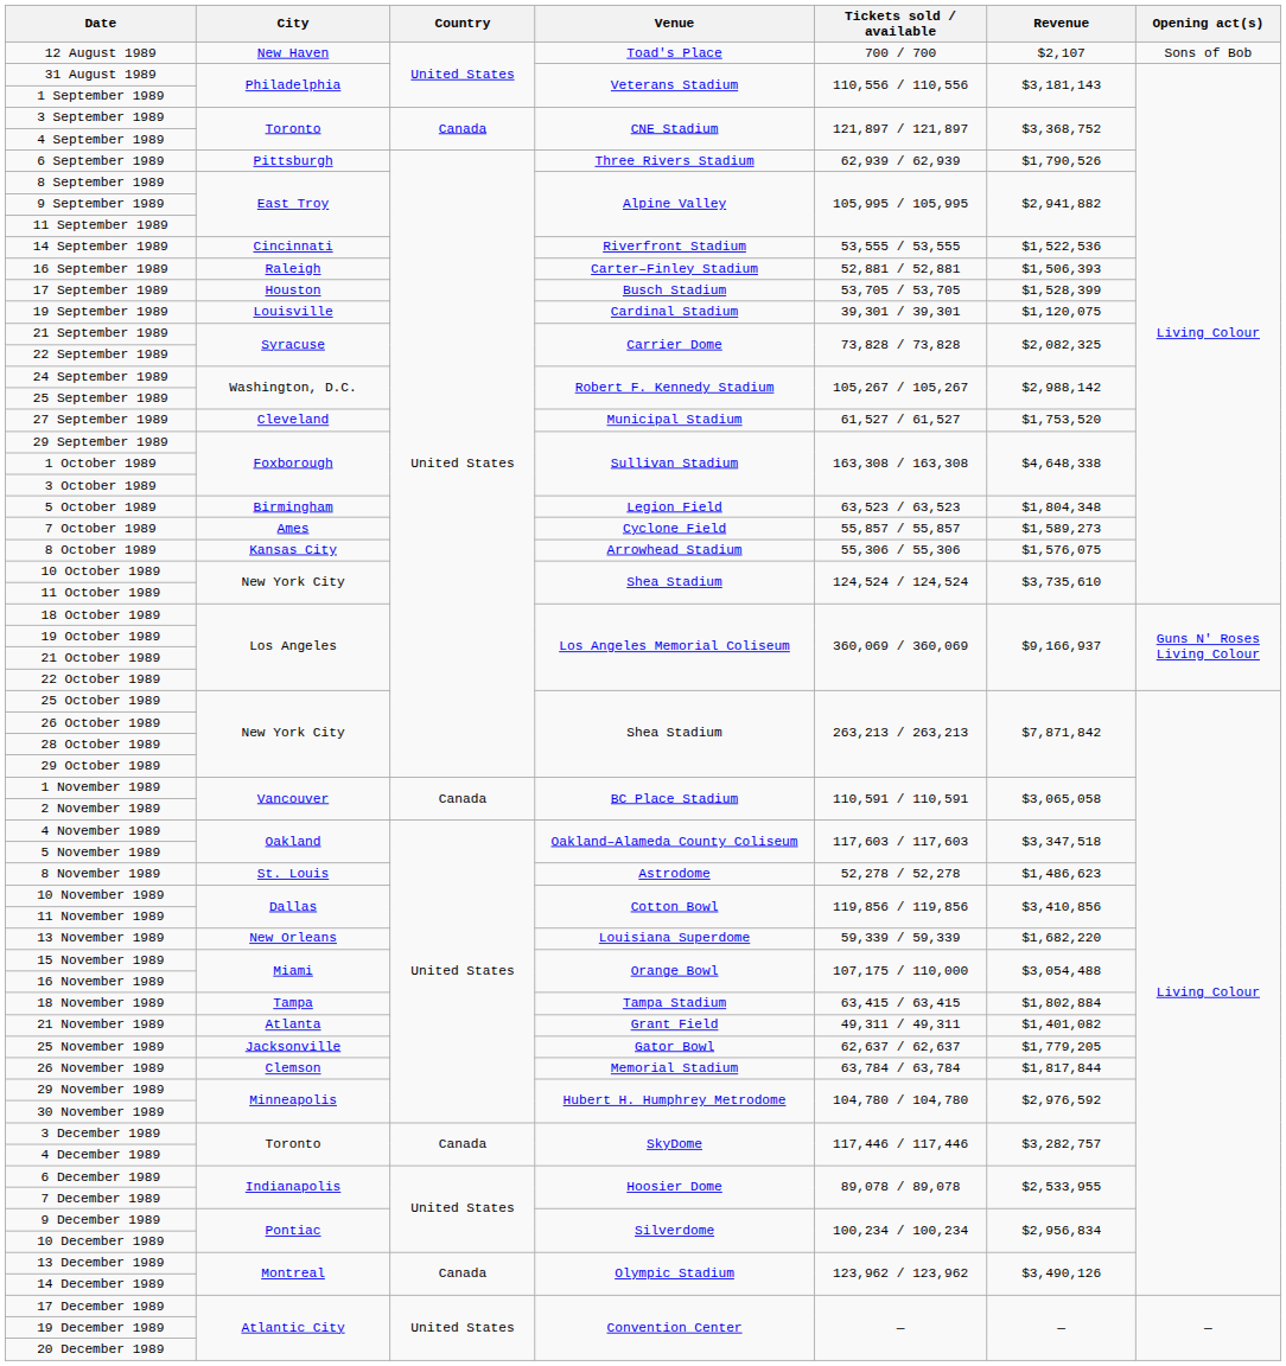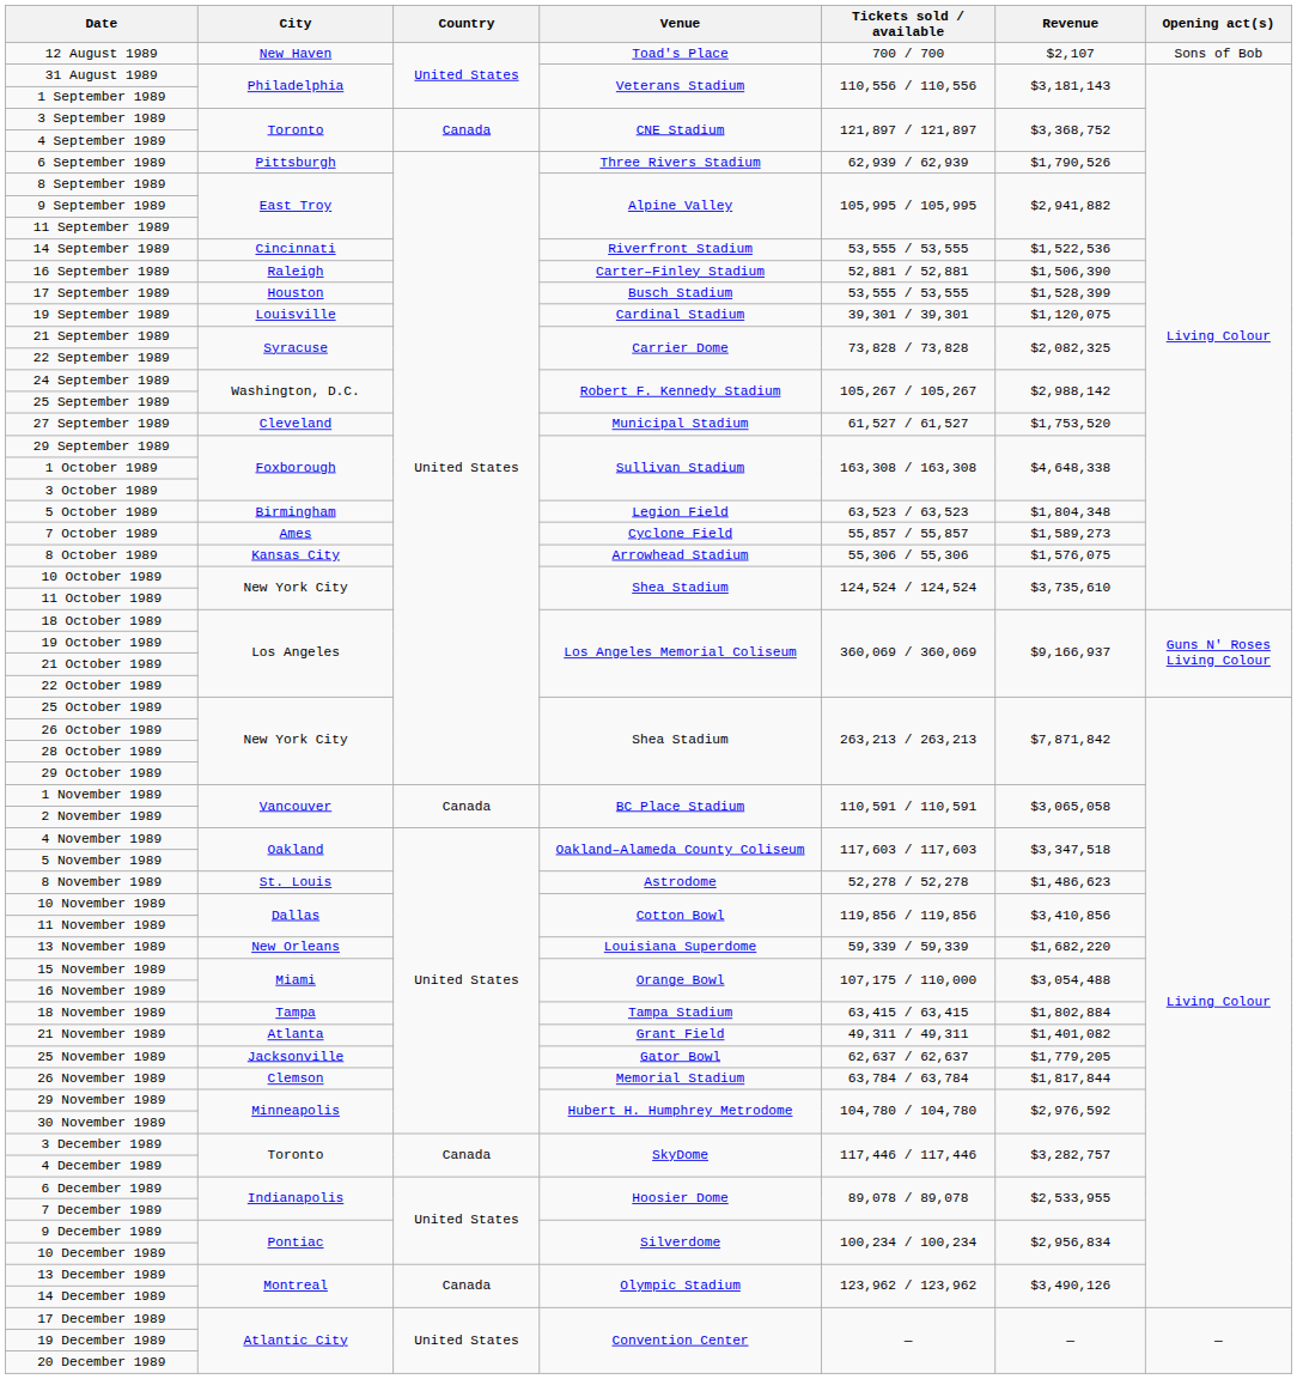 <table class="wikitable" style="text-align:center;">
 <tr>
 <th width="200">Date</th>
 <th width="200">City</th>
 <th width="150">Country</th>
 <th width="300">Venue</th>
 <th width="180">Tickets sold / available</th>
 <th width="150">Revenue</th>
 <th width="150">Opening act(s)</th>
 </tr>
 <tr>
 <td>12 August 1989</td>
 <td><a href='#'>New Haven</a></td>
 <td rowspan="3"><a href='#'>United States</a></td>
 <td><a href='#'>Toad's Place</a></td>
 <td>700 / 700</td>
 <td>$2,107</td>
 <td>Sons of Bob</td>
 </tr>
 <tr>
 <td>31 August 1989</td>
 <td rowspan="2"><a href='#'>Philadelphia</a></td>
 <td rowspan="2"><a href='#'>Veterans Stadium</a></td>
 <td rowspan="2">110,556 / 110,556</td>
 <td rowspan="2">$3,181,143</td>
 <td rowspan="25"><a href='#'>Living Colour</a></td>
 </tr>
 <tr>
 <td>1 September 1989</td>
 </tr>
 <tr>
 <td>3 September 1989</td>
 <td rowspan="2"><a href='#'>Toronto</a></td>
 <td rowspan="2"><a href='#'>Canada</a></td>
 <td rowspan="2"><a href='#'>CNE Stadium</a></td>
 <td rowspan="2">121,897 / 121,897</td>
 <td rowspan="2">$3,368,752</td>
 </tr>
 <tr>
 <td>4 September 1989</td>
 </tr>
 <tr>
 <td>6 September 1989</td>
 <td><a href='#'>Pittsburgh</a></td>
 <td rowspan="29">United States</td>
 <td><a href='#'>Three Rivers Stadium</a></td>
 <td>62,939 / 62,939</td>
 <td>$1,790,526</td>
 </tr>
 <tr>
 <td>8 September 1989</td>
 <td rowspan="3"><a href='#'>East Troy</a></td>
 <td rowspan="3"><a href='#'>Alpine Valley</a></td>
 <td rowspan="3">105,995 / 105,995</td>
 <td rowspan="3">$2,941,882</td>
 </tr>
 <tr>
 <td>9 September 1989</td>
 </tr>
 <tr>
 <td>11 September 1989</td>
 </tr>
 <tr>
 <td>14 September 1989</td>
 <td><a href='#'>Cincinnati</a></td>
 <td><a href='#'>Riverfront Stadium</a></td>
 <td>53,555 / 53,555</td>
 <td>$1,522,536</td>
 </tr>
 <tr>
 <td>16 September 1989</td>
 <td><a href='#'>Raleigh</a></td>
 <td><a href='#'>Carter–Finley Stadium</a></td>
 <td>52,881 / 52,881</td>
-<td>$1,506,393</td>
+<td>$1,506,390</td>
 </tr>
 <tr>
 <td>17 September 1989</td>
 <td><a href='#'>Houston</a></td>
 <td><a href='#'>Busch Stadium</a></td>
-<td>53,705 / 53,705</td>
+<td>53,555 / 53,555</td>
 <td>$1,528,399</td>
 </tr>
 <tr>
 <td>19 September 1989</td>
 <td><a href='#'>Louisville</a></td>
 <td><a href='#'>Cardinal Stadium</a></td>
 <td>39,301 / 39,301</td>
 <td>$1,120,075</td>
 </tr>
 <tr>
 <td>21 September 1989</td>
 <td rowspan="2"><a href='#'>Syracuse</a></td>
 <td rowspan="2"><a href='#'>Carrier Dome</a></td>
 <td rowspan="2">73,828 / 73,828</td>
 <td rowspan="2">$2,082,325</td>
 </tr>
 <tr>
 <td>22 September 1989</td>
 </tr>
 <tr>
 <td>24 September 1989</td>
 <td rowspan="2">Washington, D.C.</td>
 <td rowspan="2"><a href='#'>Robert F. Kennedy Stadium</a></td>
 <td rowspan="2">105,267 / 105,267</td>
 <td rowspan="2">$2,988,142</td>
 </tr>
 <tr>
 <td>25 September 1989</td>
 </tr>
 <tr>
 <td>27 September 1989</td>
 <td><a href='#'>Cleveland</a></td>
 <td><a href='#'>Municipal Stadium</a></td>
 <td>61,527 / 61,527</td>
 <td>$1,753,520</td>
 </tr>
 <tr>
 <td>29 September 1989</td>
 <td rowspan="3"><a href='#'>Foxborough</a></td>
 <td rowspan="3"><a href='#'>Sullivan Stadium</a></td>
 <td rowspan="3">163,308 / 163,308</td>
 <td rowspan="3">$4,648,338</td>
 </tr>
 <tr>
 <td>1 October 1989</td>
 </tr>
 <tr>
 <td>3 October 1989</td>
 </tr>
 <tr>
 <td>5 October 1989</td>
 <td><a href='#'>Birmingham</a></td>
 <td><a href='#'>Legion Field</a></td>
 <td>63,523 / 63,523</td>
 <td>$1,804,348</td>
 </tr>
 <tr>
 <td>7 October 1989</td>
 <td><a href='#'>Ames</a></td>
 <td><a href='#'>Cyclone Field</a></td>
 <td>55,857 / 55,857</td>
 <td>$1,589,273</td>
 </tr>
 <tr>
 <td>8 October 1989</td>
 <td><a href='#'>Kansas City</a></td>
 <td><a href='#'>Arrowhead Stadium</a></td>
 <td>55,306 / 55,306</td>
 <td>$1,576,075</td>
 </tr>
 <tr>
 <td>10 October 1989</td>
 <td rowspan="2">New York City</td>
 <td rowspan="2"><a href='#'>Shea Stadium</a></td>
 <td rowspan="2">124,524 / 124,524</td>
 <td rowspan="2">$3,735,610</td>
 </tr>
 <tr>
 <td>11 October 1989</td>
 </tr>
 <tr>
 <td>18 October 1989</td>
 <td rowspan="4">Los Angeles</td>
 <td rowspan="4"><a href='#'>Los Angeles Memorial Coliseum</a></td>
 <td rowspan="4">360,069 / 360,069</td>
 <td rowspan="4">$9,166,937</td>
 <td rowspan="4"><a href='#'>Guns N' Roses</a><br><a href='#'>Living Colour</a></td>
 </tr>
 <tr>
 <td>19 October 1989</td>
 </tr>
 <tr>
 <td>21 October 1989</td>
 </tr>
 <tr>
 <td>22 October 1989</td>
 </tr>
 <tr>
 <td>25 October 1989</td>
 <td rowspan="4">New York City</td>
 <td rowspan="4">Shea Stadium</td>
 <td rowspan="4">263,213 / 263,213</td>
 <td rowspan="4">$7,871,842</td>
 <td rowspan="28"><a href='#'>Living Colour</a></td>
 </tr>
 <tr>
 <td>26 October 1989</td>
 </tr>
 <tr>
 <td>28 October 1989</td>
 </tr>
 <tr>
 <td>29 October 1989</td>
 </tr>
 <tr>
 <td>1 November 1989</td>
 <td rowspan="2"><a href='#'>Vancouver</a></td>
 <td rowspan="2">Canada</td>
 <td rowspan="2"><a href='#'>BC Place Stadium</a></td>
 <td rowspan="2">110,591 / 110,591</td>
 <td rowspan="2">$3,065,058</td>
 </tr>
 <tr>
 <td>2 November 1989</td>
 </tr>
 <tr>
 <td>4 November 1989</td>
 <td rowspan="2"><a href='#'>Oakland</a></td>
 <td rowspan="14">United States</td>
 <td rowspan="2"><a href='#'>Oakland–Alameda County Coliseum</a></td>
 <td rowspan="2">117,603 / 117,603</td>
 <td rowspan="2">$3,347,518</td>
 </tr>
 <tr>
 <td>5 November 1989</td>
 </tr>
 <tr>
 <td>8 November 1989</td>
 <td><a href='#'>St. Louis</a></td>
 <td><a href='#'>Astrodome</a></td>
 <td>52,278 / 52,278</td>
 <td>$1,486,623</td>
 </tr>
 <tr>
 <td>10 November 1989</td>
 <td rowspan="2"><a href='#'>Dallas</a></td>
 <td rowspan="2"><a href='#'>Cotton Bowl</a></td>
 <td rowspan="2">119,856 / 119,856</td>
 <td rowspan="2">$3,410,856</td>
 </tr>
 <tr>
 <td>11 November 1989</td>
 </tr>
 <tr>
 <td>13 November 1989</td>
 <td><a href='#'>New Orleans</a></td>
 <td><a href='#'>Louisiana Superdome</a></td>
 <td>59,339 / 59,339</td>
 <td>$1,682,220</td>
 </tr>
 <tr>
 <td>15 November 1989</td>
 <td rowspan="2"><a href='#'>Miami</a></td>
 <td rowspan="2"><a href='#'>Orange Bowl</a></td>
 <td rowspan="2">107,175 / 110,000</td>
 <td rowspan="2">$3,054,488</td>
 </tr>
 <tr>
 <td>16 November 1989</td>
 </tr>
 <tr>
 <td>18 November 1989</td>
 <td><a href='#'>Tampa</a></td>
 <td><a href='#'>Tampa Stadium</a></td>
 <td>63,415 / 63,415</td>
 <td>$1,802,884</td>
 </tr>
 <tr>
 <td>21 November 1989</td>
 <td><a href='#'>Atlanta</a></td>
 <td><a href='#'>Grant Field</a></td>
 <td>49,311 / 49,311</td>
 <td>$1,401,082</td>
 </tr>
 <tr>
 <td>25 November 1989</td>
 <td><a href='#'>Jacksonville</a></td>
 <td><a href='#'>Gator Bowl</a></td>
 <td>62,637 / 62,637</td>
 <td>$1,779,205</td>
 </tr>
 <tr>
 <td>26 November 1989</td>
 <td><a href='#'>Clemson</a></td>
 <td><a href='#'>Memorial Stadium</a></td>
 <td>63,784 / 63,784</td>
 <td>$1,817,844</td>
 </tr>
 <tr>
 <td>29 November 1989</td>
 <td rowspan="2"><a href='#'>Minneapolis</a></td>
 <td rowspan="2"><a href='#'>Hubert H. Humphrey Metrodome</a></td>
 <td rowspan="2">104,780 / 104,780</td>
 <td rowspan="2">$2,976,592</td>
 </tr>
 <tr>
 <td>30 November 1989</td>
 </tr>
 <tr>
 <td>3 December 1989</td>
 <td rowspan="2">Toronto</td>
 <td rowspan="2">Canada</td>
 <td rowspan="2"><a href='#'>SkyDome</a></td>
 <td rowspan="2">117,446 / 117,446</td>
 <td rowspan="2">$3,282,757</td>
 </tr>
 <tr>
 <td>4 December 1989</td>
 </tr>
 <tr>
 <td>6 December 1989</td>
 <td rowspan="2"><a href='#'>Indianapolis</a></td>
 <td rowspan="4">United States</td>
 <td rowspan="2"><a href='#'>Hoosier Dome</a></td>
 <td rowspan="2">89,078 / 89,078</td>
 <td rowspan="2">$2,533,955</td>
 </tr>
 <tr>
 <td>7 December 1989</td>
 </tr>
 <tr>
 <td>9 December 1989</td>
 <td rowspan="2"><a href='#'>Pontiac</a></td>
 <td rowspan="2"><a href='#'>Silverdome</a></td>
 <td rowspan="2">100,234 / 100,234</td>
 <td rowspan="2">$2,956,834</td>
 </tr>
 <tr>
 <td>10 December 1989</td>
 </tr>
 <tr>
 <td>13 December 1989</td>
 <td rowspan="2"><a href='#'>Montreal</a></td>
 <td rowspan="2">Canada</td>
 <td rowspan="2"><a href='#'>Olympic Stadium</a></td>
 <td rowspan="2">123,962 / 123,962</td>
 <td rowspan="2">$3,490,126</td>
 </tr>
 <tr>
 <td>14 December 1989</td>
 </tr>
 <tr>
 <td>17 December 1989</td>
 <td rowspan="3"><a href='#'>Atlantic City</a></td>
 <td rowspan="3">United States</td>
 <td rowspan="3"><a href='#'>Convention Center</a></td>
 <td rowspan="3">—</td>
 <td rowspan="3">—</td>
 <td rowspan="3">—</td>
 </tr>
 <tr>
 <td>19 December 1989</td>
 </tr>
 <tr>
 <td>20 December 1989</td>
 </tr>
 </table>
